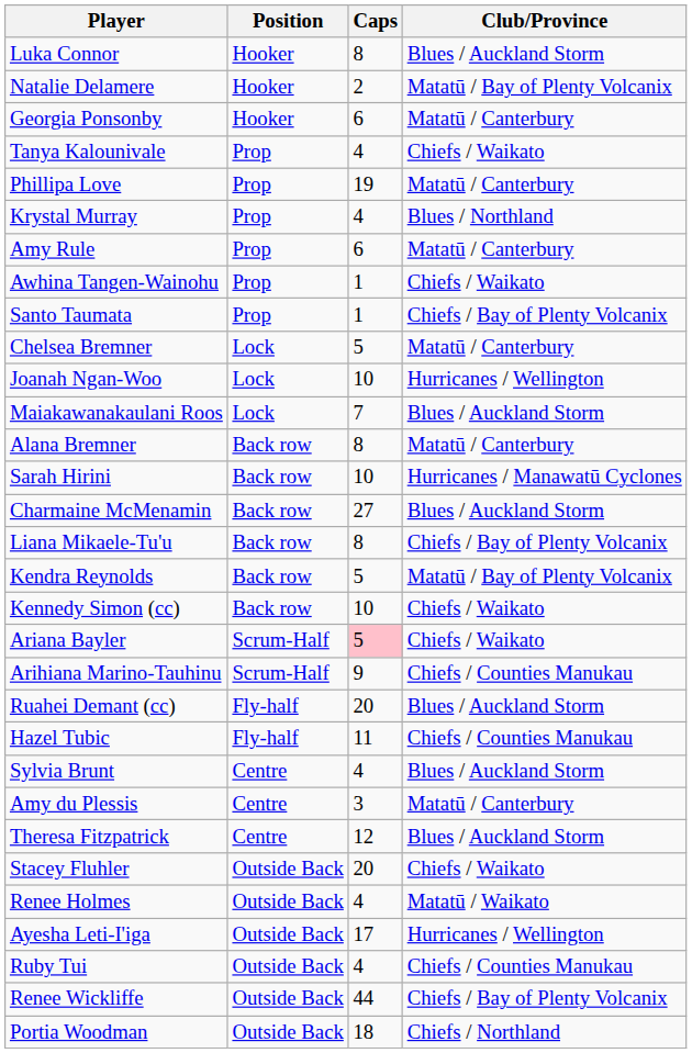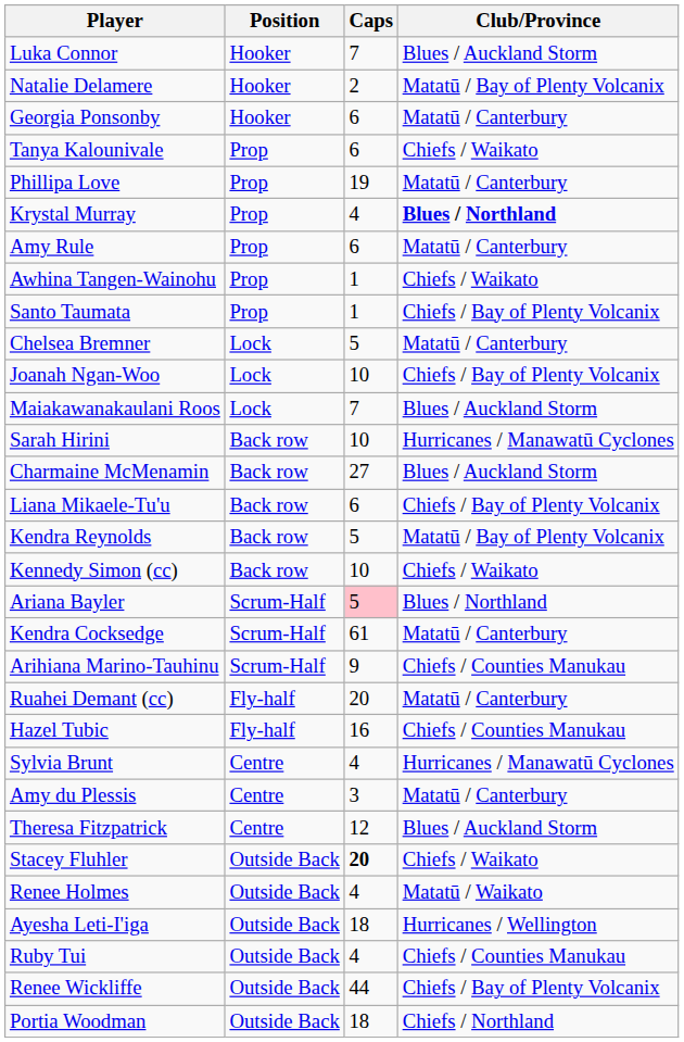 <table class="wikitable sortable">
 <tr>
 <th>Player</th>
 <th>Position</th>
 <th>Caps</th>
 <th>Club/Province</th>
 </tr>
 <tr>
 <td><a href='#'>Luka Connor</a></td>
 <td><a href='#'>Hooker</a></td>
-<td>8</td>
+<td>7</td>
 <td> <a href='#'>Blues</a> / <a href='#'>Auckland Storm</a></td>
 </tr>
 <tr>
 <td><a href='#'>Natalie Delamere</a></td>
 <td><a href='#'>Hooker</a></td>
 <td>2</td>
 <td> <a href='#'>Matatū</a> / <a href='#'>Bay of Plenty Volcanix</a></td>
 </tr>
 <tr>
 <td><a href='#'>Georgia Ponsonby</a></td>
 <td><a href='#'>Hooker</a></td>
 <td>6</td>
 <td> <a href='#'>Matatū</a> / <a href='#'>Canterbury</a></td>
 </tr>
 <tr>
 <td><a href='#'>Tanya Kalounivale</a></td>
 <td><a href='#'>Prop</a></td>
-<td>4</td>
+<td>6</td>
 <td> <a href='#'>Chiefs</a> / <a href='#'>Waikato</a></td>
 </tr>
 <tr>
 <td><a href='#'>Phillipa Love</a></td>
 <td><a href='#'>Prop</a></td>
 <td>19</td>
 <td> <a href='#'>Matatū</a> / <a href='#'>Canterbury</a></td>
 </tr>
 <tr>
 <td><a href='#'>Krystal Murray</a></td>
 <td><a href='#'>Prop</a></td>
 <td>4</td>
-<td> <a href='#'>Blues</a> / <a href='#'>Northland</a></td>
+<td><strong> <a href='#'>Blues</a> / <a href='#'>Northland</a></strong></td>
 </tr>
 <tr>
 <td><a href='#'>Amy Rule</a></td>
 <td><a href='#'>Prop</a></td>
 <td>6</td>
 <td> <a href='#'>Matatū</a> / <a href='#'>Canterbury</a></td>
 </tr>
 <tr>
 <td><a href='#'>Awhina Tangen-Wainohu</a></td>
 <td><a href='#'>Prop</a></td>
 <td>1</td>
 <td> <a href='#'>Chiefs</a> / <a href='#'>Waikato</a></td>
 </tr>
 <tr>
 <td><a href='#'>Santo Taumata</a></td>
 <td><a href='#'>Prop</a></td>
 <td>1</td>
 <td> <a href='#'>Chiefs</a> / <a href='#'>Bay of Plenty Volcanix</a></td>
 </tr>
 <tr>
 <td><a href='#'>Chelsea Bremner</a></td>
 <td><a href='#'>Lock</a></td>
 <td>5</td>
 <td> <a href='#'>Matatū</a> / <a href='#'>Canterbury</a></td>
 </tr>
 <tr>
 <td><a href='#'>Joanah Ngan-Woo</a></td>
 <td><a href='#'>Lock</a></td>
 <td>10</td>
-<td> <a href='#'>Hurricanes</a> / <a href='#'>Wellington</a></td>
+<td> <a href='#'>Chiefs</a> / <a href='#'>Bay of Plenty Volcanix</a></td>
 </tr>
 <tr>
 <td><a href='#'>Maiakawanakaulani Roos</a></td>
 <td><a href='#'>Lock</a></td>
 <td>7</td>
 <td> <a href='#'>Blues</a> / <a href='#'>Auckland Storm</a></td>
-</tr>
-<tr>
-<td><a href='#'>Alana Bremner</a></td>
-<td><a href='#'>Back row</a></td>
-<td>8</td>
-<td> <a href='#'>Matatū</a> / <a href='#'>Canterbury</a></td>
 </tr>
 <tr>
 <td><a href='#'>Sarah Hirini</a></td>
 <td><a href='#'>Back row</a></td>
 <td>10</td>
 <td> <a href='#'>Hurricanes</a> / <a href='#'>Manawatū Cyclones</a></td>
 </tr>
 <tr>
 <td><a href='#'>Charmaine McMenamin</a></td>
 <td><a href='#'>Back row</a></td>
 <td>27</td>
 <td> <a href='#'>Blues</a> / <a href='#'>Auckland Storm</a></td>
 </tr>
 <tr>
 <td><a href='#'>Liana Mikaele-Tu'u</a></td>
 <td><a href='#'>Back row</a></td>
-<td>8</td>
+<td>6</td>
 <td> <a href='#'>Chiefs</a> / <a href='#'>Bay of Plenty Volcanix</a></td>
 </tr>
 <tr>
 <td><a href='#'>Kendra Reynolds</a></td>
 <td><a href='#'>Back row</a></td>
 <td>5</td>
 <td> <a href='#'>Matatū</a> / <a href='#'>Bay of Plenty Volcanix</a></td>
 </tr>
 <tr>
 <td><a href='#'>Kennedy Simon</a> (<a href='#'>cc</a>)</td>
 <td><a href='#'>Back row</a></td>
 <td>10</td>
 <td> <a href='#'>Chiefs</a> / <a href='#'>Waikato</a></td>
 </tr>
 <tr>
 <td><a href='#'>Ariana Bayler</a></td>
 <td><a href='#'>Scrum-Half</a></td>
 <td style="background: pink;">5</td>
-<td> <a href='#'>Chiefs</a> / <a href='#'>Waikato</a></td>
+<td> <a href='#'>Blues</a> / <a href='#'>Northland</a></td>
+</tr>
+<tr>
+<td><a href='#'>Kendra Cocksedge</a></td>
+<td><a href='#'>Scrum-Half</a></td>
+<td>61</td>
+<td> <a href='#'>Matatū</a> / <a href='#'>Canterbury</a></td>
 </tr>
 <tr>
 <td><a href='#'>Arihiana Marino-Tauhinu</a></td>
 <td><a href='#'>Scrum-Half</a></td>
 <td>9</td>
 <td> <a href='#'>Chiefs</a> / <a href='#'>Counties Manukau</a></td>
 </tr>
 <tr>
 <td><a href='#'>Ruahei Demant</a> (<a href='#'>cc</a>)</td>
 <td><a href='#'>Fly-half</a></td>
 <td>20</td>
-<td> <a href='#'>Blues</a> / <a href='#'>Auckland Storm</a></td>
+<td> <a href='#'>Matatū</a> / <a href='#'>Canterbury</a></td>
 </tr>
 <tr>
 <td><a href='#'>Hazel Tubic</a></td>
 <td><a href='#'>Fly-half</a></td>
-<td>11</td>
+<td>16</td>
 <td> <a href='#'>Chiefs</a> / <a href='#'>Counties Manukau</a></td>
 </tr>
 <tr>
 <td><a href='#'>Sylvia Brunt</a></td>
 <td><a href='#'>Centre</a></td>
 <td>4</td>
-<td> <a href='#'>Blues</a> / <a href='#'>Auckland Storm</a></td>
+<td> <a href='#'>Hurricanes</a> / <a href='#'>Manawatū Cyclones</a></td>
 </tr>
 <tr>
 <td><a href='#'>Amy du Plessis</a></td>
 <td><a href='#'>Centre</a></td>
 <td>3</td>
 <td> <a href='#'>Matatū</a> / <a href='#'>Canterbury</a></td>
 </tr>
 <tr>
 <td><a href='#'>Theresa Fitzpatrick</a></td>
 <td><a href='#'>Centre</a></td>
 <td>12</td>
 <td> <a href='#'>Blues</a> / <a href='#'>Auckland Storm</a></td>
 </tr>
 <tr>
 <td><a href='#'>Stacey Fluhler</a></td>
 <td><a href='#'>Outside Back</a></td>
-<td>20</td>
+<td><strong>20</strong></td>
 <td> <a href='#'>Chiefs</a> / <a href='#'>Waikato</a></td>
 </tr>
 <tr>
 <td><a href='#'>Renee Holmes</a></td>
 <td><a href='#'>Outside Back</a></td>
 <td>4</td>
 <td> <a href='#'>Matatū</a> / <a href='#'>Waikato</a></td>
 </tr>
 <tr>
 <td><a href='#'>Ayesha Leti-I'iga</a></td>
 <td><a href='#'>Outside Back</a></td>
-<td>17</td>
+<td>18</td>
 <td> <a href='#'>Hurricanes</a> / <a href='#'>Wellington</a></td>
 </tr>
 <tr>
 <td><a href='#'>Ruby Tui</a></td>
 <td><a href='#'>Outside Back</a></td>
 <td>4</td>
 <td> <a href='#'>Chiefs</a> / <a href='#'>Counties Manukau</a></td>
 </tr>
 <tr>
 <td><a href='#'>Renee Wickliffe</a></td>
 <td><a href='#'>Outside Back</a></td>
 <td>44</td>
 <td> <a href='#'>Chiefs</a> / <a href='#'>Bay of Plenty Volcanix</a></td>
 </tr>
 <tr>
 <td><a href='#'>Portia Woodman</a></td>
 <td><a href='#'>Outside Back</a></td>
 <td>18</td>
 <td> <a href='#'>Chiefs</a> / <a href='#'>Northland</a></td>
 </tr>
 </table>
